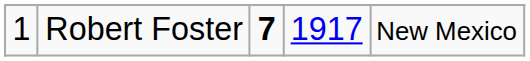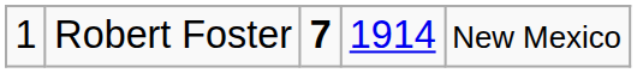 <table class="wikitable">
 <tr>
 </tr>
 <tr>
 <td>1</td>
 <td>Robert Foster</td>
 <td><strong><abbr>7</abbr></strong></td>
-<td><a href='#'>1917</a></td>
+<td><a href='#'>1914</a></td>
 <td style="font-size:80%;">New Mexico</td>
 </tr>
 </table>
